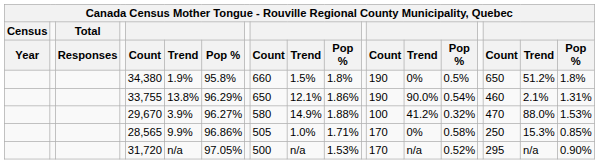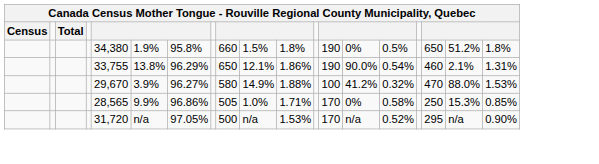 <table class="wikitable">
 <tr>
 <th colspan="19">Canada Census Mother Tongue - Rouville Regional County Municipality, Quebec</th>
 </tr>
 <tr>
 <th>Census</th>
 <td></td>
 <th>Total</th>
 <td colspan="1"></td>
 <th colspan="3"></th>
 <td colspan="1"></td>
 <th colspan="3"></th>
 <td colspan="1"></td>
 <th colspan="3"></th>
 <td colspan="1"></td>
 <th colspan="3"></th>
-</tr>
-<tr>
-<th>Year</th>
-<td></td>
-<th>Responses</th>
-<td></td>
-<th>Count</th>
-<th>Trend</th>
-<th>Pop %</th>
-<td></td>
-<th>Count</th>
-<th>Trend</th>
-<th>Pop %</th>
-<td></td>
-<th>Count</th>
-<th>Trend</th>
-<th>Pop %</th>
-<td></td>
-<th>Count</th>
-<th>Trend</th>
-<th>Pop %</th>
 </tr>
 <tr>
 <td></td>
 <td></td>
 <td></td>
 <td></td>
 <td>34,380</td>
 <td> 1.9%</td>
 <td>95.8%</td>
 <td></td>
 <td>660</td>
 <td> 1.5%</td>
 <td>1.8%</td>
 <td></td>
 <td>190</td>
 <td> 0%</td>
 <td>0.5%</td>
 <td></td>
 <td>650</td>
 <td> 51.2%</td>
 <td>1.8%</td>
 </tr>
 <tr>
 <td></td>
 <td></td>
 <td></td>
 <td></td>
 <td>33,755</td>
 <td> 13.8%</td>
 <td>96.29%</td>
 <td></td>
 <td>650</td>
 <td> 12.1%</td>
 <td>1.86%</td>
 <td></td>
 <td>190</td>
 <td> 90.0%</td>
 <td>0.54%</td>
 <td></td>
 <td>460</td>
 <td> 2.1%</td>
 <td>1.31%</td>
 </tr>
 <tr>
 <td></td>
 <td></td>
 <td></td>
 <td></td>
 <td>29,670</td>
 <td> 3.9%</td>
 <td>96.27%</td>
 <td></td>
 <td>580</td>
 <td> 14.9%</td>
 <td>1.88%</td>
 <td></td>
 <td>100</td>
 <td> 41.2%</td>
 <td>0.32%</td>
 <td></td>
 <td>470</td>
 <td> 88.0%</td>
 <td>1.53%</td>
 </tr>
 <tr>
 <td></td>
 <td></td>
 <td></td>
 <td></td>
 <td>28,565</td>
 <td> 9.9%</td>
 <td>96.86%</td>
 <td></td>
 <td>505</td>
 <td> 1.0%</td>
 <td>1.71%</td>
 <td></td>
 <td>170</td>
 <td> 0%</td>
 <td>0.58%</td>
 <td></td>
 <td>250</td>
 <td> 15.3%</td>
 <td>0.85%</td>
 </tr>
 <tr>
 <td></td>
 <td></td>
 <td></td>
 <td></td>
 <td>31,720</td>
 <td>n/a</td>
 <td>97.05%</td>
 <td></td>
 <td>500</td>
 <td>n/a</td>
 <td>1.53%</td>
 <td></td>
 <td>170</td>
 <td>n/a</td>
 <td>0.52%</td>
 <td></td>
 <td>295</td>
 <td>n/a</td>
 <td>0.90%</td>
 </tr>
 </table>
